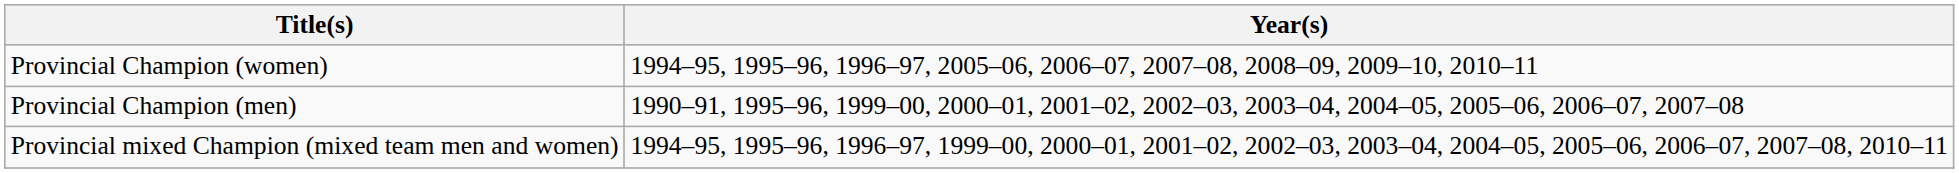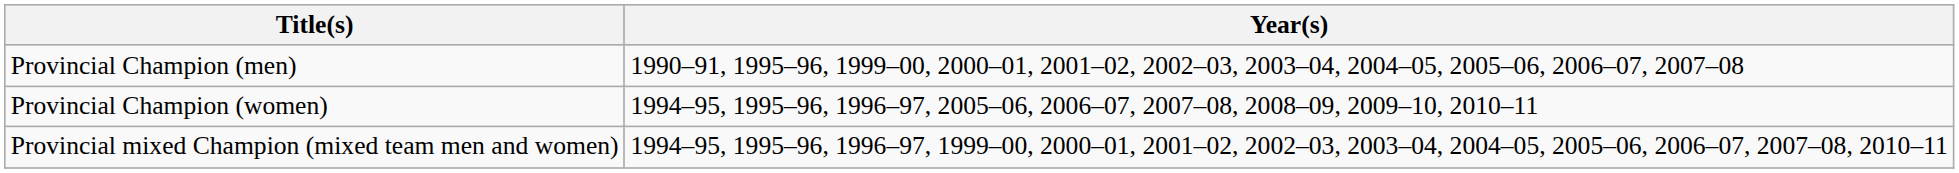 <table class = "wikitable">
 <tr>
 <th>Title(s)</th>
 <th>Year(s)</th>
 </tr>
 <tr>
+<td>Provincial Champion (men)</td>
+<td>1990–91, 1995–96, 1999–00, 2000–01, 2001–02, 2002–03, 2003–04, 2004–05, 2005–06, 2006–07, 2007–08</td>
+</tr>
+<tr>
 <td>Provincial Champion (women)</td>
 <td>1994–95, 1995–96, 1996–97, 2005–06, 2006–07, 2007–08, 2008–09, 2009–10, 2010–11</td>
-</tr>
-<tr>
-<td>Provincial Champion (men)</td>
-<td>1990–91, 1995–96, 1999–00, 2000–01, 2001–02, 2002–03, 2003–04, 2004–05, 2005–06, 2006–07, 2007–08</td>
 </tr>
 <tr>
 <td>Provincial mixed Champion  (mixed team men and women)</td>
 <td>1994–95, 1995–96, 1996–97, 1999–00, 2000–01, 2001–02, 2002–03, 2003–04, 2004–05, 2005–06, 2006–07, 2007–08, 2010–11</td>
 </tr>
 </table>
